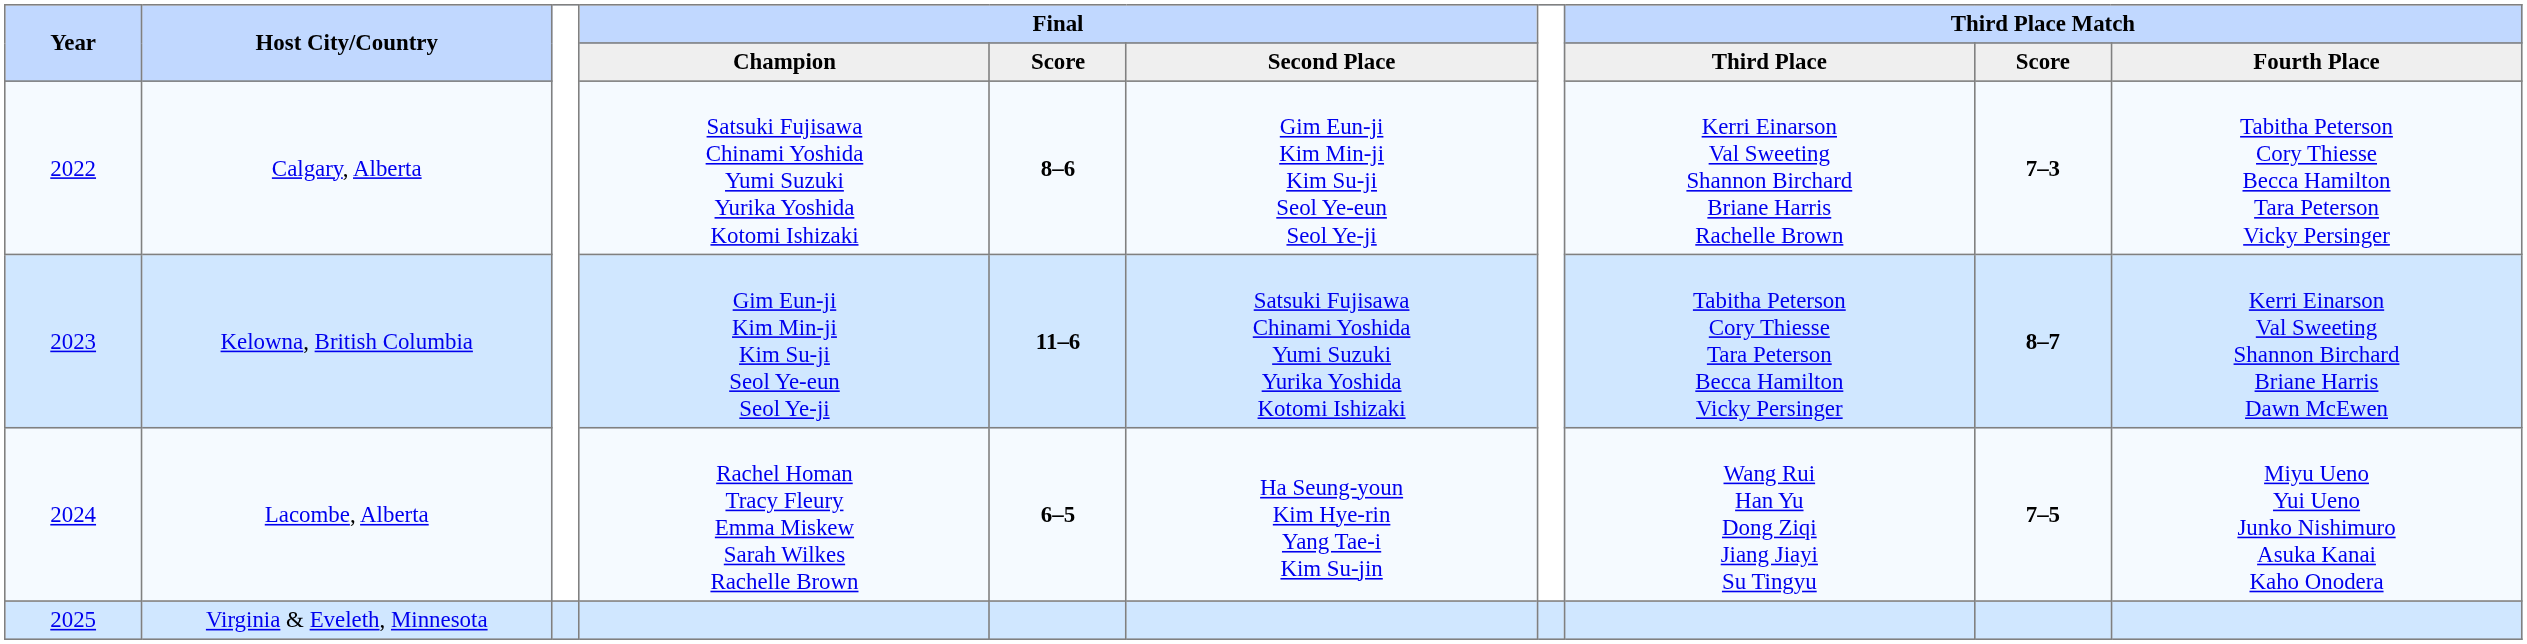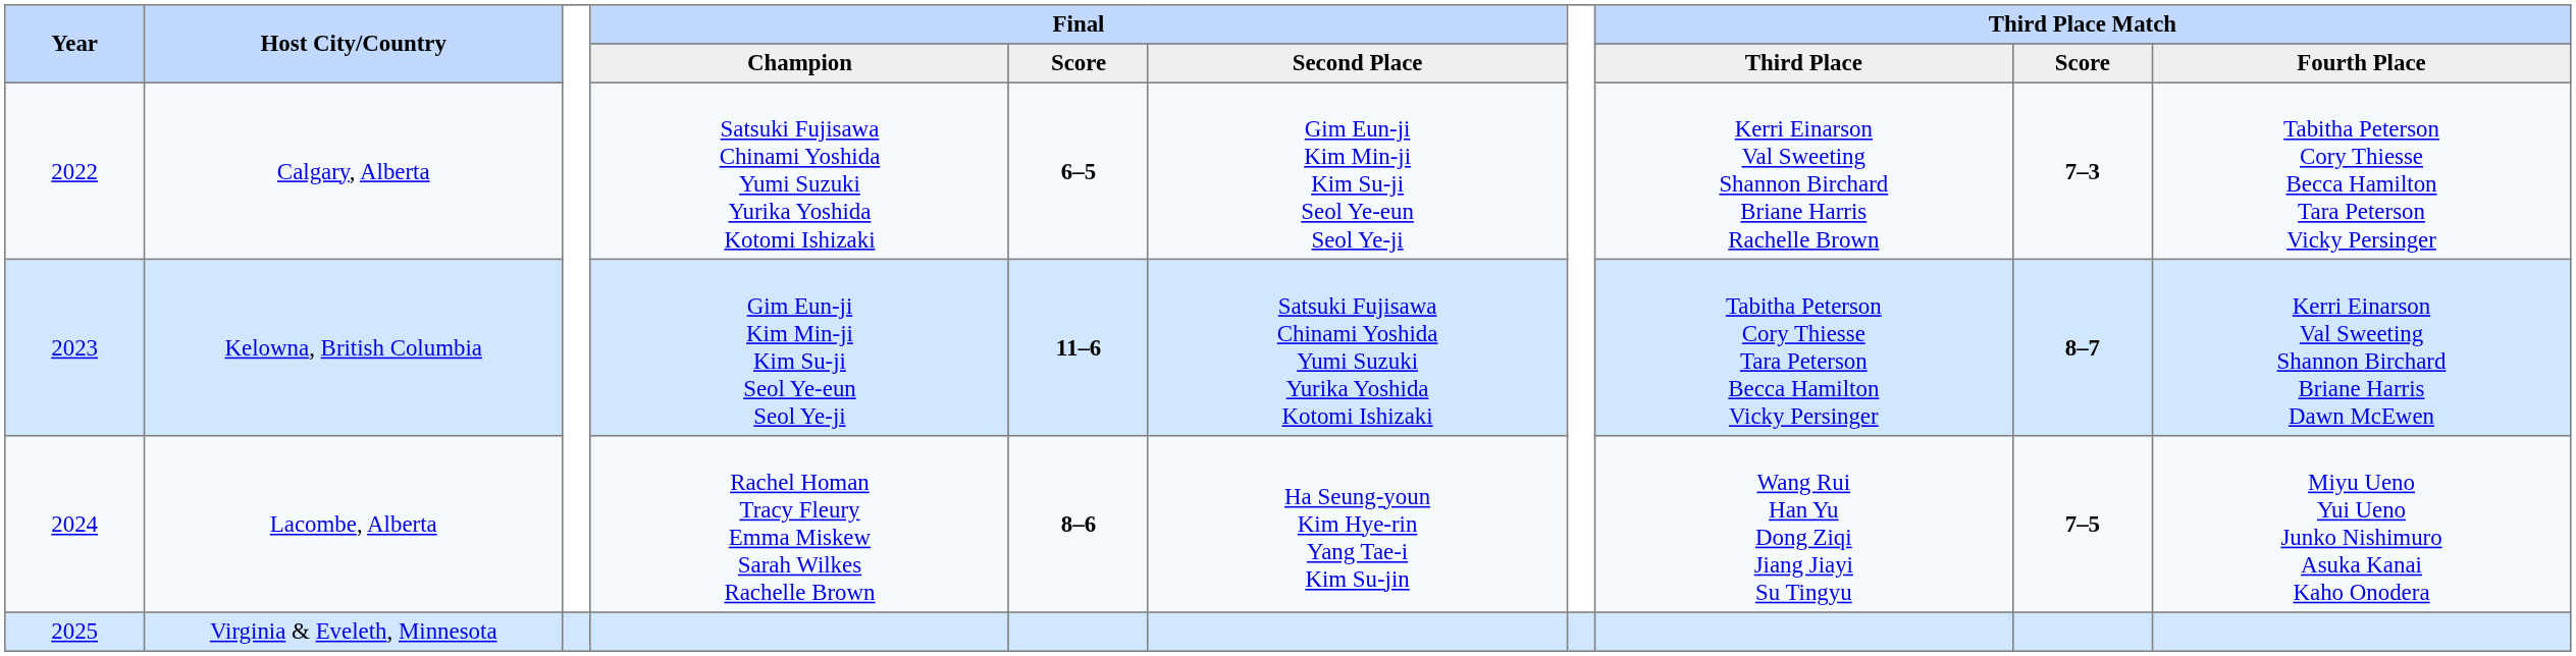 <table border=1 style="border-collapse:collapse; font-size:90%;" cellpadding=3 cellspacing=0 width=100%>
 <tr bgcolor=#C1D8FF>
 <th rowspan=2 width=5%>Year</th>
 <th rowspan=2 width=15%>Host City/Country</th>
 <th width=1% rowspan=5 bgcolor=ffffff></th>
 <th colspan=3>Final</th>
 <th width=1% rowspan=5 bgcolor=ffffff></th>
 <th colspan=3>Third Place Match</th>
 </tr>
 <tr bgcolor=#EFEFEF>
 <th width=15%>Champion</th>
 <th width=5%>Score</th>
 <th width=15%>Second Place</th>
 <th width=15%>Third Place</th>
 <th width=5%>Score</th>
 <th width=15%>Fourth Place</th>
 </tr>
 <tr align=center bgcolor=#F5FAFF>
 <td><a href='#'>2022</a></td>
 <td><a href='#'>Calgary</a>, <a href='#'>Alberta</a></td>
 <td><strong></strong><br><a href='#'>Satsuki Fujisawa</a><br><a href='#'>Chinami Yoshida</a><br><a href='#'>Yumi Suzuki</a><br><a href='#'>Yurika Yoshida</a><br><a href='#'>Kotomi Ishizaki</a></td>
-<td><strong>8–6</strong></td>
+<td><strong>6–5</strong></td>
 <td><strong></strong><br><a href='#'>Gim Eun-ji</a><br><a href='#'>Kim Min-ji</a><br><a href='#'>Kim Su-ji</a><br><a href='#'>Seol Ye-eun</a><br><a href='#'>Seol Ye-ji</a></td>
 <td><strong></strong><br><a href='#'>Kerri Einarson</a><br><a href='#'>Val Sweeting</a><br><a href='#'>Shannon Birchard</a><br><a href='#'>Briane Harris</a><br><a href='#'>Rachelle Brown</a></td>
 <td><strong>7–3</strong></td>
 <td><strong></strong><br><a href='#'>Tabitha Peterson</a><br><a href='#'>Cory Thiesse</a><br><a href='#'>Becca Hamilton</a><br><a href='#'>Tara Peterson</a><br><a href='#'>Vicky Persinger</a></td>
 </tr>
 <tr align=center bgcolor=#D0E7FF>
 <td><a href='#'>2023</a></td>
 <td><a href='#'>Kelowna</a>, <a href='#'>British Columbia</a></td>
 <td><strong></strong><br><a href='#'>Gim Eun-ji</a><br><a href='#'>Kim Min-ji</a><br><a href='#'>Kim Su-ji</a><br><a href='#'>Seol Ye-eun</a><br><a href='#'>Seol Ye-ji</a></td>
 <td><strong>11–6</strong></td>
 <td><strong></strong><br><a href='#'>Satsuki Fujisawa</a><br><a href='#'>Chinami Yoshida</a><br><a href='#'>Yumi Suzuki</a><br><a href='#'>Yurika Yoshida</a><br><a href='#'>Kotomi Ishizaki</a></td>
 <td><strong></strong><br><a href='#'>Tabitha Peterson</a><br><a href='#'>Cory Thiesse</a><br><a href='#'>Tara Peterson</a><br><a href='#'>Becca Hamilton</a><br><a href='#'>Vicky Persinger</a></td>
 <td><strong>8–7</strong></td>
 <td><strong></strong><br><a href='#'>Kerri Einarson</a><br><a href='#'>Val Sweeting</a><br><a href='#'>Shannon Birchard</a><br><a href='#'>Briane Harris</a><br><a href='#'>Dawn McEwen</a></td>
 </tr>
 <tr align=center bgcolor=#F5FAFF>
 <td><a href='#'>2024</a></td>
 <td><a href='#'>Lacombe</a>, <a href='#'>Alberta</a></td>
 <td><strong></strong><br><a href='#'>Rachel Homan</a><br><a href='#'>Tracy Fleury</a><br><a href='#'>Emma Miskew</a><br><a href='#'>Sarah Wilkes</a><br><a href='#'>Rachelle Brown</a></td>
-<td><strong>6–5</strong></td>
+<td><strong>8–6</strong></td>
 <td><strong></strong><br><a href='#'>Ha Seung-youn</a><br><a href='#'>Kim Hye-rin</a><br><a href='#'>Yang Tae-i</a><br><a href='#'>Kim Su-jin</a></td>
 <td><strong></strong><br><a href='#'>Wang Rui</a><br><a href='#'>Han Yu</a><br><a href='#'>Dong Ziqi</a><br><a href='#'>Jiang Jiayi</a><br><a href='#'>Su Tingyu</a></td>
 <td><strong>7–5</strong></td>
 <td><strong></strong><br><a href='#'>Miyu Ueno</a><br><a href='#'>Yui Ueno</a><br><a href='#'>Junko Nishimuro</a><br><a href='#'>Asuka Kanai</a><br><a href='#'>Kaho Onodera</a></td>
 </tr>
 <tr align=center bgcolor=#D0E7FF>
 <td><a href='#'>2025</a></td>
 <td><a href='#'>Virginia</a> & <a href='#'>Eveleth</a>, <a href='#'>Minnesota</a></td>
 <td></td>
 <td></td>
 <td></td>
 <td></td>
 <td></td>
 <td></td>
 <td></td>
 <td></td>
 </tr>
 </table>
